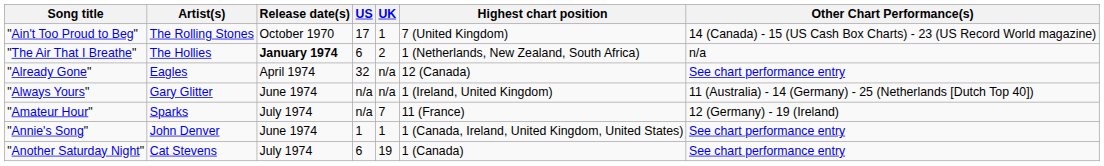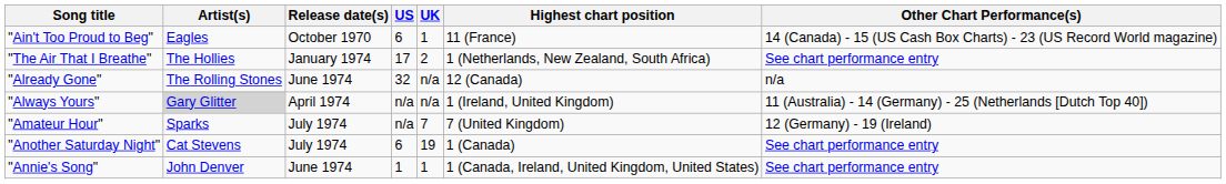 <table class="wikitable sortable">
 <tr>
 <th>Song title</th>
 <th>Artist(s)</th>
 <th>Release date(s)</th>
 <th><a href='#'>US</a></th>
 <th><a href='#'>UK</a></th>
 <th>Highest chart position</th>
 <th>Other Chart Performance(s)</th>
 </tr>
 <tr>
 <td>"<a href='#'>Ain't Too Proud to Beg</a>"</td>
-<td><a href='#'>The Rolling Stones</a></td>
+<td><a href='#'>Eagles</a></td>
 <td>October 1970</td>
-<td>17</td>
+<td>6</td>
 <td>1</td>
-<td>7 (United Kingdom)</td>
+<td>11 (France)</td>
 <td>14 (Canada) - 15 (US Cash Box Charts) - 23 (US Record World magazine)</td>
 </tr>
 <tr>
 <td>"<a href='#'>The Air That I Breathe</a>"</td>
 <td><a href='#'>The Hollies</a></td>
-<td><strong>January 1974</strong></td>
-<td>6</td>
+<td>January 1974</td>
+<td>17</td>
 <td>2</td>
 <td>1 (Netherlands, New Zealand, South Africa)</td>
+<td><a href='#'>See chart performance entry</a></td>
+</tr>
+<tr>
+<td>"<a href='#'>Already Gone</a>"</td>
+<td><a href='#'>The Rolling Stones</a></td>
+<td>June 1974</td>
+<td>32</td>
+<td>n/a</td>
+<td>12 (Canada)</td>
 <td>n/a</td>
 </tr>
 <tr>
-<td>"<a href='#'>Already Gone</a>"</td>
-<td><a href='#'>Eagles</a></td>
+<td>"<a href='#'>Always Yours</a>"</td>
+<td style="background: lightgrey;"><a href='#'>Gary Glitter</a></td>
 <td>April 1974</td>
-<td>32</td>
-<td>n/a</td>
-<td>12 (Canada)</td>
-<td><a href='#'>See chart performance entry</a></td>
-</tr>
-<tr>
-<td>"<a href='#'>Always Yours</a>"</td>
-<td><a href='#'>Gary Glitter</a></td>
-<td>June 1974</td>
 <td>n/a</td>
 <td>n/a</td>
 <td>1 (Ireland, United Kingdom)</td>
 <td>11 (Australia) - 14 (Germany) - 25 (Netherlands [Dutch Top 40])</td>
 </tr>
 <tr>
 <td>"<a href='#'>Amateur Hour</a>"</td>
 <td><a href='#'>Sparks</a></td>
 <td>July 1974</td>
 <td>n/a</td>
 <td>7</td>
-<td>11 (France)</td>
+<td>7 (United Kingdom)</td>
 <td>12 (Germany) - 19 (Ireland)</td>
+</tr>
+<tr>
+<td>"<a href='#'>Another Saturday Night</a>"</td>
+<td><a href='#'>Cat Stevens</a></td>
+<td>July 1974</td>
+<td>6</td>
+<td>19</td>
+<td>1 (Canada)</td>
+<td><a href='#'>See chart performance entry</a></td>
 </tr>
 <tr>
 <td>"<a href='#'>Annie's Song</a>"</td>
 <td><a href='#'>John Denver</a></td>
 <td>June 1974</td>
 <td>1</td>
 <td>1</td>
 <td>1 (Canada, Ireland, United Kingdom, United States)</td>
 <td><a href='#'>See chart performance entry</a></td>
 </tr>
-<tr>
-<td>"<a href='#'>Another Saturday Night</a>"</td>
-<td><a href='#'>Cat Stevens</a></td>
-<td>July 1974</td>
-<td>6</td>
-<td>19</td>
-<td>1 (Canada)</td>
-<td><a href='#'>See chart performance entry</a></td>
-</tr>
 </table>
